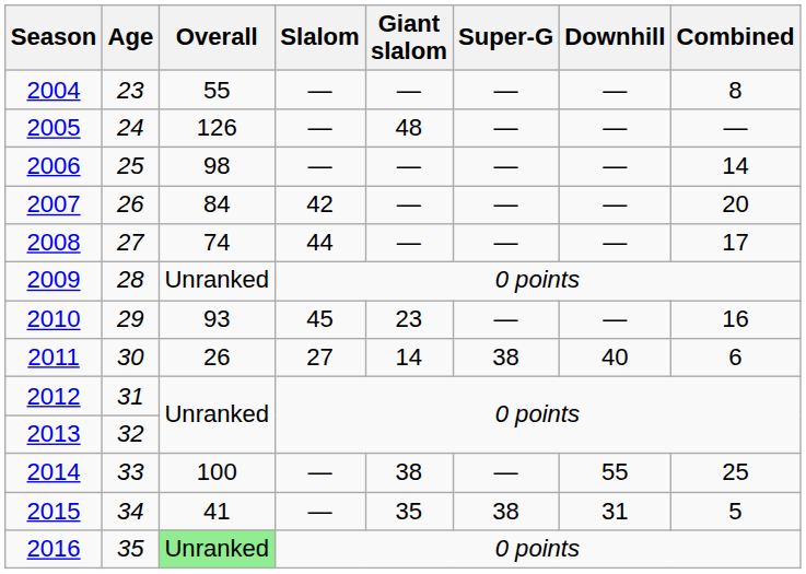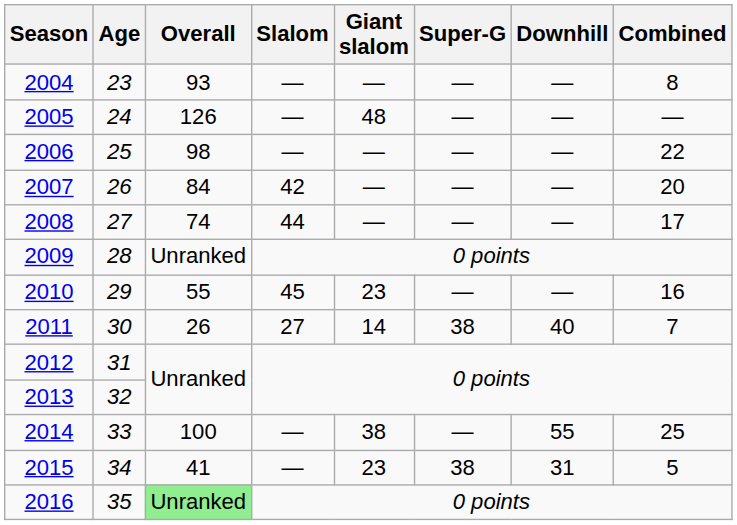 <table class="wikitable" style="text-align:center;">
 <tr>
 <th>Season</th>
 <th>Age</th>
 <th>Overall</th>
 <th>Slalom</th>
 <th>Giant<br>slalom</th>
 <th>Super-G</th>
 <th>Downhill</th>
 <th>Combined</th>
 </tr>
 <tr>
 <td><a href='#'>2004</a></td>
 <td><em>23</em></td>
-<td>55</td>
+<td>93</td>
 <td>—</td>
 <td>—</td>
 <td>—</td>
 <td>—</td>
 <td>8</td>
 </tr>
 <tr>
 <td><a href='#'>2005</a></td>
 <td><em>24</em></td>
 <td>126</td>
 <td>—</td>
 <td>48</td>
 <td>—</td>
 <td>—</td>
 <td>—</td>
 </tr>
 <tr>
 <td><a href='#'>2006</a></td>
 <td><em>25</em></td>
 <td>98</td>
 <td>—</td>
 <td>—</td>
 <td>—</td>
 <td>—</td>
-<td>14</td>
+<td>22</td>
 </tr>
 <tr>
 <td><a href='#'>2007</a></td>
 <td><em>26</em></td>
 <td>84</td>
 <td>42</td>
 <td>—</td>
 <td>—</td>
 <td>—</td>
 <td>20</td>
 </tr>
 <tr>
 <td><a href='#'>2008</a></td>
 <td><em>27</em></td>
 <td>74</td>
 <td>44</td>
 <td>—</td>
 <td>—</td>
 <td>—</td>
 <td>17</td>
 </tr>
 <tr>
 <td><a href='#'>2009</a></td>
 <td><em>28</em></td>
 <td>Unranked</td>
 <td colspan=5><em>0 points</em></td>
 </tr>
 <tr>
 <td><a href='#'>2010</a></td>
 <td><em>29</em></td>
-<td>93</td>
+<td>55</td>
 <td>45</td>
 <td>23</td>
 <td>—</td>
 <td>—</td>
 <td>16</td>
 </tr>
 <tr>
 <td><a href='#'>2011</a></td>
 <td><em>30</em></td>
 <td>26</td>
 <td>27</td>
 <td>14</td>
 <td>38</td>
 <td>40</td>
-<td>6</td>
+<td>7</td>
 </tr>
 <tr>
 <td><a href='#'>2012</a></td>
 <td><em>31</em></td>
 <td rowspan=2>Unranked</td>
 <td rowspan=2 colspan=5><em>0 points</em></td>
 </tr>
 <tr>
 <td><a href='#'>2013</a></td>
 <td><em>32</em></td>
 </tr>
 <tr>
 <td><a href='#'>2014</a></td>
 <td><em>33</em></td>
 <td>100</td>
 <td>—</td>
 <td>38</td>
 <td>—</td>
 <td>55</td>
 <td>25</td>
 </tr>
 <tr>
 <td><a href='#'>2015</a></td>
 <td><em>34</em></td>
 <td>41</td>
 <td>—</td>
-<td>35</td>
+<td>23</td>
 <td>38</td>
 <td>31</td>
 <td>5</td>
 </tr>
 <tr>
 <td><a href='#'>2016</a></td>
 <td><em>35</em></td>
 <td style="background: lightgreen;">Unranked</td>
 <td colspan=5><em>0 points</em></td>
 </tr>
 </table>
